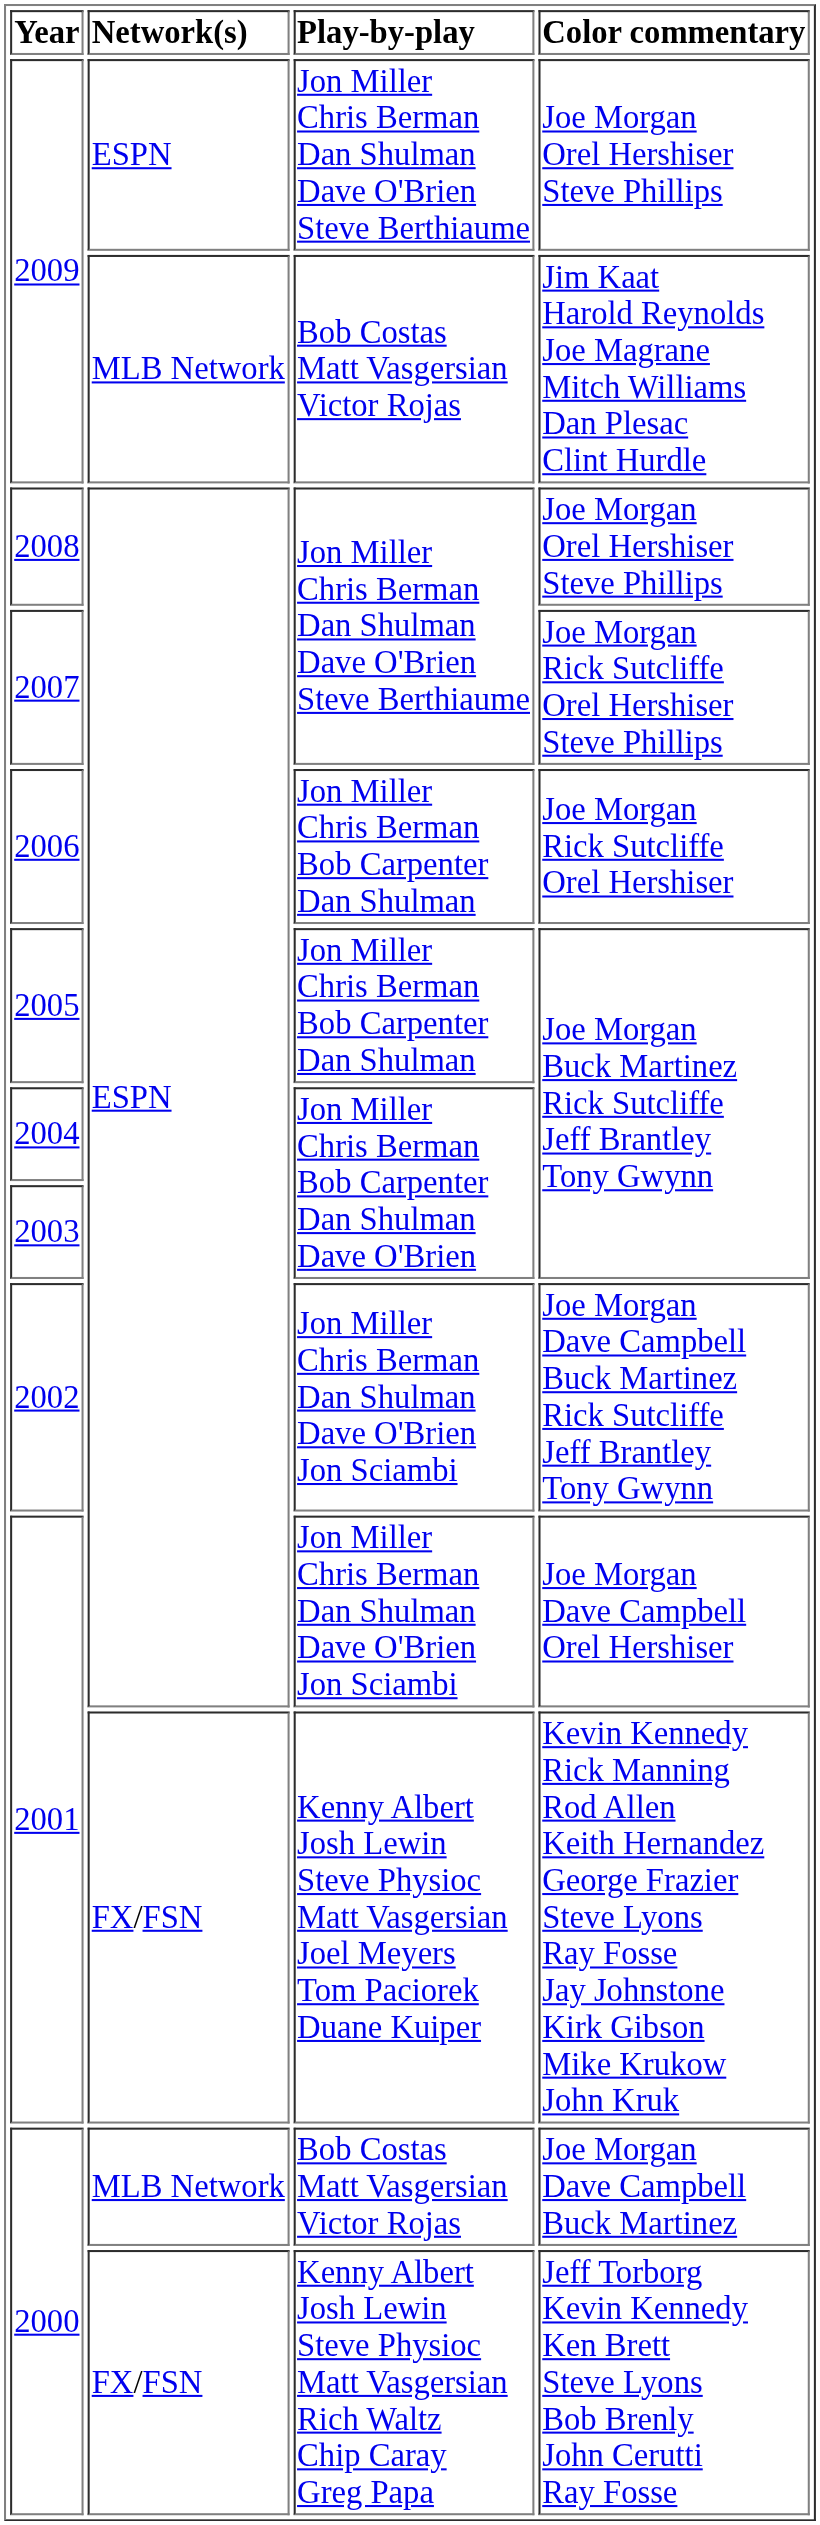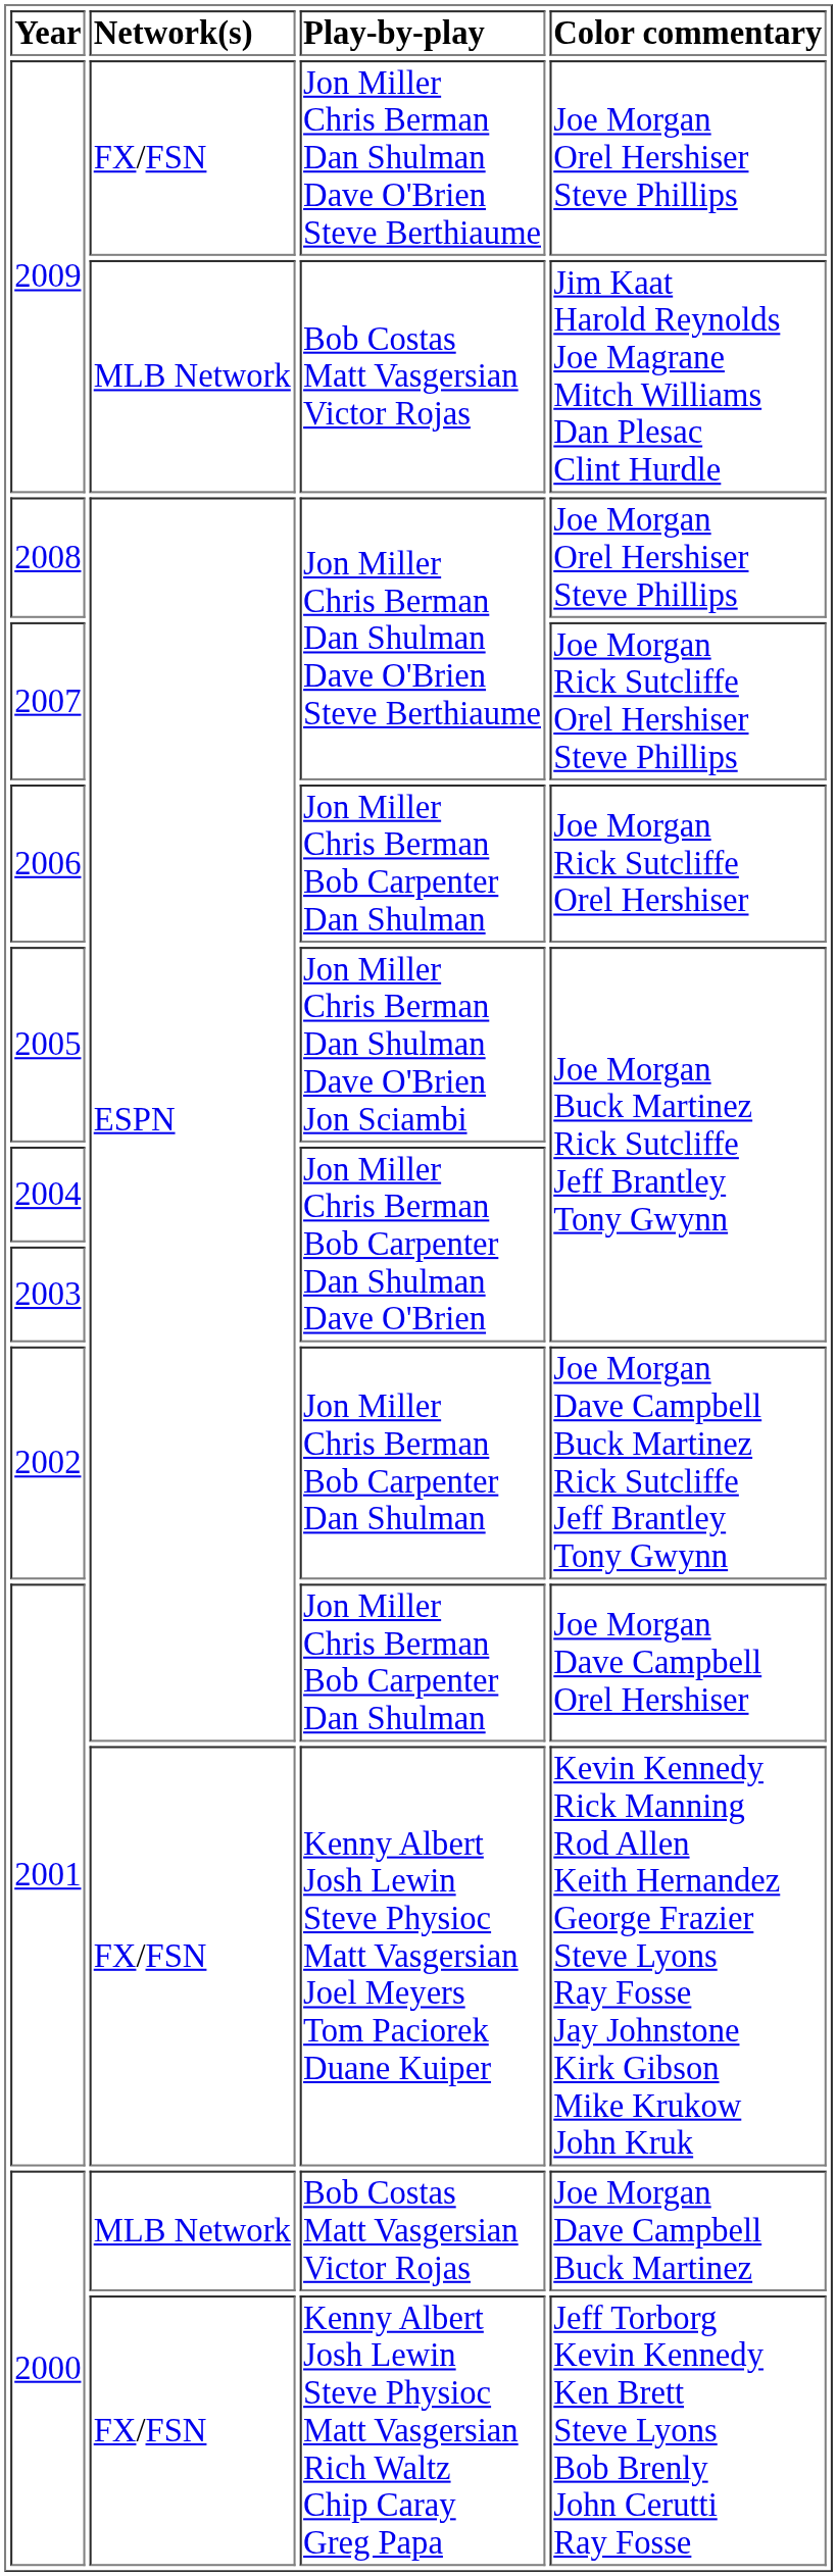 <table border="1" cellpadding="1">
 <tr>
 <td><strong>Year</strong></td>
 <td><strong>Network(s)</strong></td>
 <td><strong>Play-by-play</strong></td>
 <td><strong>Color commentary</strong></td>
 </tr>
 <tr>
 <td rowspan="2" nowrap=""><a href='#'>2009</a></td>
-<td><a href='#'>ESPN</a></td>
+<td nowrap><a href='#'>FX</a>/<a href='#'>FSN</a></td>
 <td><a href='#'>Jon Miller</a><br><a href='#'>Chris Berman</a><br><a href='#'>Dan Shulman</a><br><a href='#'>Dave O'Brien</a><br><a href='#'>Steve Berthiaume</a></td>
 <td><a href='#'>Joe Morgan</a><br><a href='#'>Orel Hershiser</a><br><a href='#'>Steve Phillips</a></td>
 </tr>
 <tr>
 <td nowrap><a href='#'>MLB Network</a></td>
 <td><a href='#'>Bob Costas</a><br><a href='#'>Matt Vasgersian</a><br><a href='#'>Victor Rojas</a></td>
 <td><a href='#'>Jim Kaat</a><br><a href='#'>Harold Reynolds</a><br><a href='#'>Joe Magrane</a><br><a href='#'>Mitch Williams</a><br><a href='#'>Dan Plesac</a><br><a href='#'>Clint Hurdle</a></td>
 </tr>
 <tr>
 <td><a href='#'>2008</a></td>
 <td rowspan=8><a href='#'>ESPN</a></td>
 <td rowspan=2><a href='#'>Jon Miller</a><br><a href='#'>Chris Berman</a><br><a href='#'>Dan Shulman</a><br><a href='#'>Dave O'Brien</a><br><a href='#'>Steve Berthiaume</a></td>
 <td><a href='#'>Joe Morgan</a><br><a href='#'>Orel Hershiser</a><br><a href='#'>Steve Phillips</a></td>
 </tr>
 <tr>
 <td><a href='#'>2007</a></td>
 <td><a href='#'>Joe Morgan</a><br><a href='#'>Rick Sutcliffe</a><br><a href='#'>Orel Hershiser</a><br><a href='#'>Steve Phillips</a></td>
 </tr>
 <tr>
 <td><a href='#'>2006</a></td>
 <td><a href='#'>Jon Miller</a><br><a href='#'>Chris Berman</a><br><a href='#'>Bob Carpenter</a><br><a href='#'>Dan Shulman</a></td>
 <td><a href='#'>Joe Morgan</a><br><a href='#'>Rick Sutcliffe</a><br><a href='#'>Orel Hershiser</a></td>
 </tr>
 <tr>
 <td><a href='#'>2005</a></td>
-<td><a href='#'>Jon Miller</a><br><a href='#'>Chris Berman</a><br><a href='#'>Bob Carpenter</a><br><a href='#'>Dan Shulman</a></td>
+<td><a href='#'>Jon Miller</a><br><a href='#'>Chris Berman</a><br><a href='#'>Dan Shulman</a><br><a href='#'>Dave O'Brien</a><br><a href='#'>Jon Sciambi</a></td>
 <td rowspan=3><a href='#'>Joe Morgan</a><br><a href='#'>Buck Martinez</a><br><a href='#'>Rick Sutcliffe</a><br><a href='#'>Jeff Brantley</a><br><a href='#'>Tony Gwynn</a></td>
 </tr>
 <tr>
 <td><a href='#'>2004</a></td>
 <td rowspan=2><a href='#'>Jon Miller</a><br><a href='#'>Chris Berman</a><br><a href='#'>Bob Carpenter</a><br><a href='#'>Dan Shulman</a><br><a href='#'>Dave O'Brien</a></td>
 </tr>
 <tr>
 <td><a href='#'>2003</a></td>
 </tr>
 <tr>
 <td><a href='#'>2002</a></td>
-<td><a href='#'>Jon Miller</a><br><a href='#'>Chris Berman</a><br><a href='#'>Dan Shulman</a><br><a href='#'>Dave O'Brien</a><br><a href='#'>Jon Sciambi</a></td>
+<td><a href='#'>Jon Miller</a><br><a href='#'>Chris Berman</a><br><a href='#'>Bob Carpenter</a><br><a href='#'>Dan Shulman</a></td>
 <td><a href='#'>Joe Morgan</a><br><a href='#'>Dave Campbell</a><br><a href='#'>Buck Martinez</a><br><a href='#'>Rick Sutcliffe</a><br><a href='#'>Jeff Brantley</a><br><a href='#'>Tony Gwynn</a></td>
 </tr>
 <tr>
 <td rowspan="2" nowrap=""><a href='#'>2001</a></td>
-<td><a href='#'>Jon Miller</a><br><a href='#'>Chris Berman</a><br><a href='#'>Dan Shulman</a><br><a href='#'>Dave O'Brien</a><br><a href='#'>Jon Sciambi</a></td>
+<td><a href='#'>Jon Miller</a><br><a href='#'>Chris Berman</a><br><a href='#'>Bob Carpenter</a><br><a href='#'>Dan Shulman</a></td>
 <td><a href='#'>Joe Morgan</a><br><a href='#'>Dave Campbell</a><br><a href='#'>Orel Hershiser</a></td>
 </tr>
 <tr>
 <td nowrap><a href='#'>FX</a>/<a href='#'>FSN</a></td>
 <td><a href='#'>Kenny Albert</a><br><a href='#'>Josh Lewin</a><br><a href='#'>Steve Physioc</a><br><a href='#'>Matt Vasgersian</a><br><a href='#'>Joel Meyers</a><br><a href='#'>Tom Paciorek</a><br><a href='#'>Duane Kuiper</a></td>
 <td><a href='#'>Kevin Kennedy</a><br><a href='#'>Rick Manning</a><br><a href='#'>Rod Allen</a><br><a href='#'>Keith Hernandez</a><br><a href='#'>George Frazier</a><br><a href='#'>Steve Lyons</a><br><a href='#'>Ray Fosse</a><br><a href='#'>Jay Johnstone</a><br><a href='#'>Kirk Gibson</a><br><a href='#'>Mike Krukow</a><br><a href='#'>John Kruk</a></td>
 </tr>
 <tr>
 <td rowspan="2" nowrap=""><a href='#'>2000</a></td>
 <td nowrap><a href='#'>MLB Network</a></td>
 <td><a href='#'>Bob Costas</a><br><a href='#'>Matt Vasgersian</a><br><a href='#'>Victor Rojas</a></td>
 <td><a href='#'>Joe Morgan</a><br><a href='#'>Dave Campbell</a><br><a href='#'>Buck Martinez</a></td>
 </tr>
 <tr>
 <td nowrap><a href='#'>FX</a>/<a href='#'>FSN</a></td>
 <td><a href='#'>Kenny Albert</a><br><a href='#'>Josh Lewin</a><br><a href='#'>Steve Physioc</a><br><a href='#'>Matt Vasgersian</a><br><a href='#'>Rich Waltz</a><br><a href='#'>Chip Caray</a><br><a href='#'>Greg Papa</a></td>
 <td><a href='#'>Jeff Torborg</a><br><a href='#'>Kevin Kennedy</a><br><a href='#'>Ken Brett</a><br><a href='#'>Steve Lyons</a><br><a href='#'>Bob Brenly</a><br><a href='#'>John Cerutti</a><br><a href='#'>Ray Fosse</a></td>
 </tr>
 </table>
